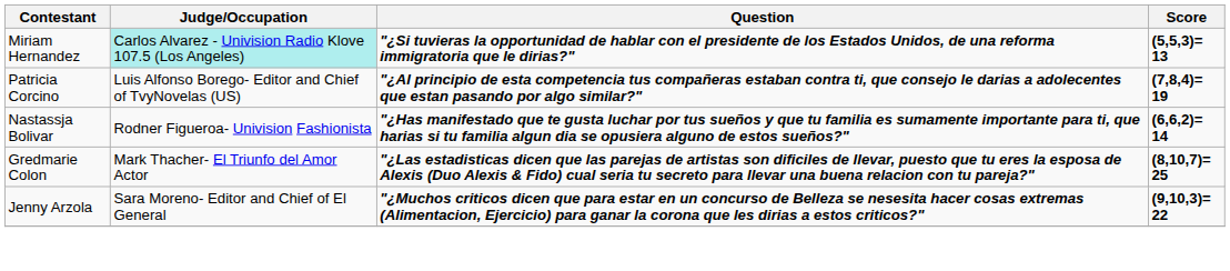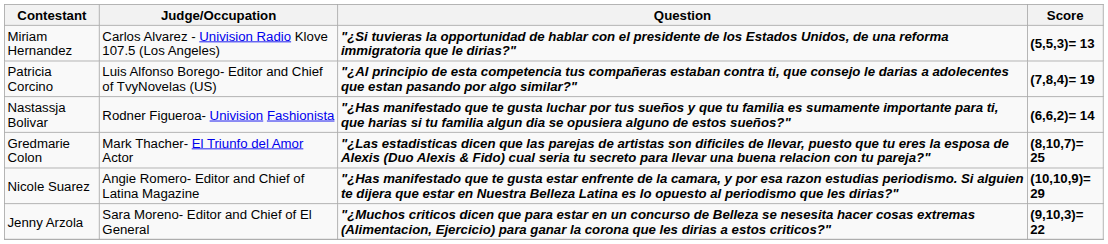 <table class="wikitable sortable" style="margin:auto; font-size:95%">
 <tr>
 <th>Contestant</th>
 <th>Judge/Occupation</th>
 <th>Question</th>
 <th>Score</th>
 </tr>
 <tr>
 <td>Miriam Hernandez</td>
-<td style="background: paleturquoise;">Carlos Alvarez - <a href='#'>Univision Radio</a> Klove 107.5 (Los Angeles)</td>
+<td>Carlos Alvarez - <a href='#'>Univision Radio</a> Klove 107.5 (Los Angeles)</td>
 <td><strong><em>"¿Si tuvieras la opportunidad de hablar con el presidente de los Estados Unidos, de una reforma immigratoria que le dirias?"</em></strong></td>
 <td><strong>(5,5,3)= 13</strong></td>
 </tr>
 <tr>
 <td>Patricia Corcino</td>
 <td>Luis Alfonso Borego- Editor and Chief of TvyNovelas (US)</td>
 <td><strong><em>"¿Al principio de esta competencia tus compañeras estaban contra ti, que consejo le darias a adolecentes que estan pasando por algo similar?"</em></strong></td>
 <td><strong>(7,8,4)= 19</strong></td>
 </tr>
 <tr>
 <td>Nastassja Bolivar</td>
 <td>Rodner Figueroa- <a href='#'>Univision</a> <a href='#'>Fashionista</a></td>
 <td><strong><em>"¿Has manifestado que te gusta luchar por tus sueños y que tu familia es sumamente importante para ti, que harias si tu familia algun dia se opusiera alguno de estos sueños?"</em></strong></td>
 <td><strong>(6,6,2)= 14</strong></td>
 </tr>
 <tr>
 <td>Gredmarie Colon</td>
 <td>Mark Thacher- <a href='#'>El Triunfo del Amor</a> Actor</td>
 <td><strong><em>"¿Las estadisticas dicen que las parejas de artistas son dificiles de llevar, puesto que tu eres la esposa de Alexis (Duo Alexis & Fido) cual seria tu secreto para llevar una buena relacion con tu pareja?"</em></strong></td>
 <td><strong>(8,10,7)= 25</strong></td>
 </tr>
 <tr>
+<td>Nicole Suarez</td>
+<td>Angie Romero- Editor and Chief of Latina Magazine</td>
+<td><strong><em>"¿Has manifestado que te gusta estar enfrente de la camara, y por esa razon estudias periodismo. Si alguien te dijera que estar en Nuestra Belleza Latina es lo opuesto al periodismo que les dirias?"</em></strong></td>
+<td><strong>(10,10,9)= 29</strong></td>
+</tr>
+<tr>
 <td>Jenny Arzola</td>
 <td>Sara Moreno- Editor and Chief of El General</td>
 <td><strong><em>"¿Muchos criticos dicen que para estar en un concurso de Belleza se nesesita hacer cosas extremas (Alimentacion, Ejercicio) para ganar la corona que les dirias a estos criticos?"</em></strong></td>
 <td><strong>(9,10,3)= 22</strong></td>
 </tr>
 <tr>
 </tr>
 </table>
